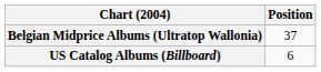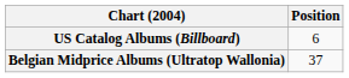 <table class="wikitable plainrowheaders sortable" style="text-align:center">
 <tr>
 <th scope="col">Chart (2004)</th>
 <th scope="col">Position</th>
 </tr>
 <tr>
+<th scope="row">US Catalog Albums (<em>Billboard</em>)</th>
+<td>6</td>
+</tr>
+<tr>
 <th scope="row">Belgian Midprice Albums (Ultratop Wallonia)</th>
 <td>37</td>
 </tr>
-<tr>
-<th scope="row">US Catalog Albums (<em>Billboard</em>)</th>
-<td>6</td>
-</tr>
 </table>
